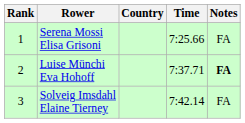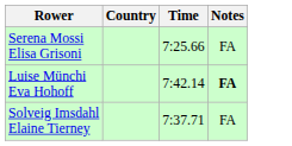 <table class="wikitable" style="text-align:center">
 <tr>
-<th>Rank</th>
 <th>Rower</th>
 <th>Country</th>
 <th>Time</th>
 <th>Notes</th>
 </tr>
 <tr bgcolor=ccffcc>
-<td>1</td>
 <td align="left"><a href='#'>Serena Mossi</a><br><a href='#'>Elisa Grisoni</a></td>
 <td align="left"></td>
 <td>7:25.66</td>
 <td>FA</td>
 </tr>
 <tr bgcolor=ccffcc>
-<td>2</td>
 <td align="left"><a href='#'>Luise Münchi</a><br><a href='#'>Eva Hohoff</a></td>
 <td align="left"></td>
-<td>7:37.71</td>
+<td>7:42.14</td>
 <td><strong>FA</strong></td>
 </tr>
 <tr bgcolor=ccffcc>
-<td>3</td>
 <td align="left"><a href='#'>Solveig Imsdahl</a><br><a href='#'>Elaine Tierney</a></td>
 <td align="left"></td>
-<td>7:42.14</td>
+<td>7:37.71</td>
 <td>FA</td>
 </tr>
 </table>
